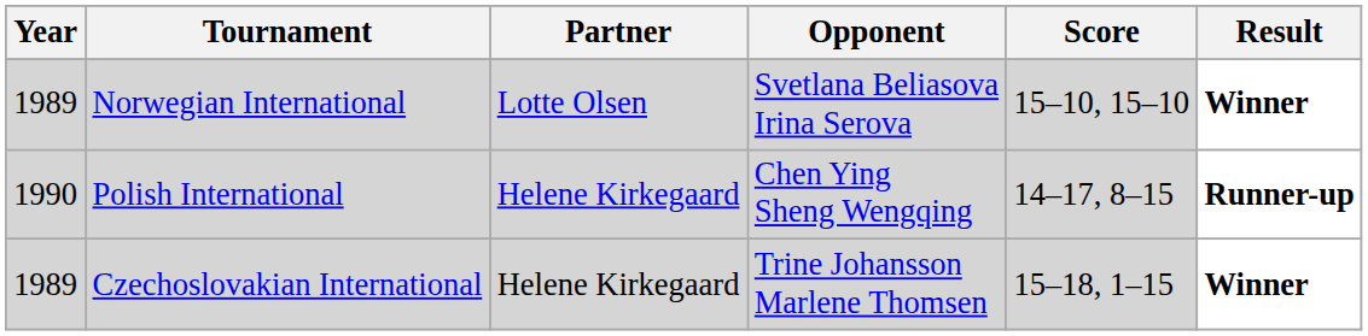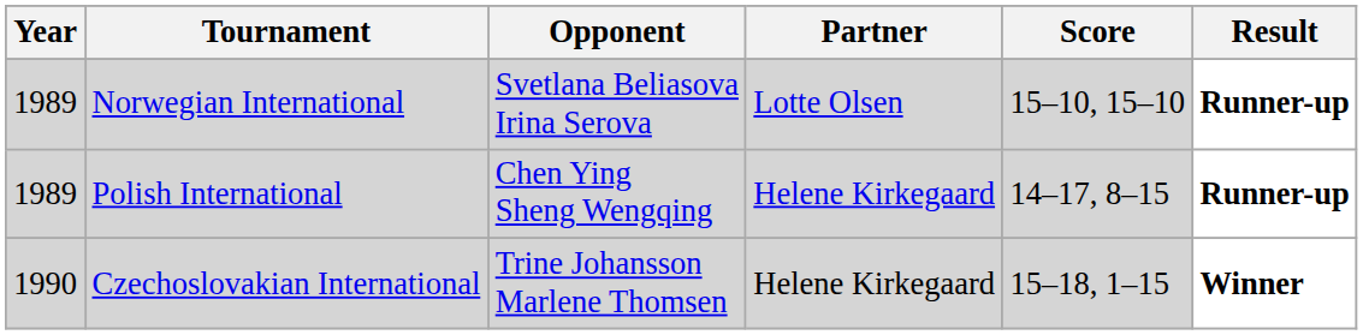 <table class="sortable wikitable" style="font-size: 90%;">
 <tr>
 <th>Year</th>
 <th>Tournament</th>
+<th>Opponent</th>
 <th>Partner</th>
-<th>Opponent</th>
 <th>Score</th>
 <th>Result</th>
 </tr>
 <tr style="background:#D5D5D5">
 <td align="center">1989</td>
 <td align="left"><a href='#'>Norwegian International</a></td>
+<td align="left"> <a href='#'>Svetlana Beliasova</a><br>  <a href='#'>Irina Serova</a></td>
 <td align="left"> <a href='#'>Lotte Olsen</a></td>
-<td align="left"> <a href='#'>Svetlana Beliasova</a><br>  <a href='#'>Irina Serova</a></td>
 <td align="left">15–10, 15–10</td>
-<td style="text-align:left; background:white"> <strong>Winner</strong></td>
+<td style="text-align:left; background:white"> <strong>Runner-up</strong></td>
 </tr>
 <tr style="background:#D5D5D5">
-<td align="center">1990</td>
+<td align="center">1989</td>
 <td align="left"><a href='#'>Polish International</a></td>
+<td align="left"> <a href='#'>Chen Ying</a><br> <a href='#'>Sheng Wengqing</a></td>
 <td align="left"> <a href='#'>Helene Kirkegaard</a></td>
-<td align="left"> <a href='#'>Chen Ying</a><br> <a href='#'>Sheng Wengqing</a></td>
 <td align="left">14–17, 8–15</td>
 <td style="text-align:left; background:white"> <strong>Runner-up</strong></td>
 </tr>
 <tr style="background:#D5D5D5">
-<td align="center">1989</td>
+<td align="center">1990</td>
 <td align="left"><a href='#'>Czechoslovakian International</a></td>
+<td align="left"> <a href='#'>Trine Johansson</a><br> <a href='#'>Marlene Thomsen</a></td>
 <td align="left"> Helene Kirkegaard</td>
-<td align="left"> <a href='#'>Trine Johansson</a><br> <a href='#'>Marlene Thomsen</a></td>
 <td align="left">15–18, 1–15</td>
 <td style="text-align:left; background:white"> <strong>Winner</strong></td>
 </tr>
 </table>
